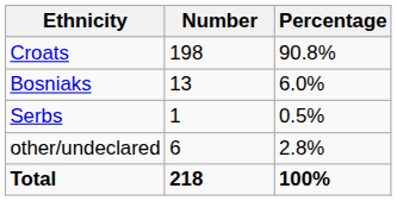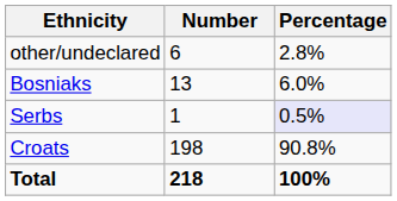 <table class="wikitable">
 <tr>
 <th width="100px">Ethnicity</th>
 <th width="80px">Number</th>
 <th width="80px">Percentage</th>
 </tr>
 <tr>
-<td><a href='#'>Croats</a></td>
-<td>198</td>
-<td>90.8%</td>
+<td>other/undeclared</td>
+<td>6</td>
+<td>2.8%</td>
 </tr>
 <tr>
 <td><a href='#'>Bosniaks</a></td>
 <td>13</td>
 <td>6.0%</td>
 </tr>
 <tr>
 <td><a href='#'>Serbs</a></td>
 <td>1</td>
-<td>0.5%</td>
+<td style="background: lavender;">0.5%</td>
 </tr>
 <tr>
-<td>other/undeclared</td>
-<td>6</td>
-<td>2.8%</td>
+<td><a href='#'>Croats</a></td>
+<td>198</td>
+<td>90.8%</td>
 </tr>
 <tr>
 <td><strong>Total</strong></td>
 <td><strong>218</strong></td>
 <td><strong>100%</strong></td>
 </tr>
 </table>
